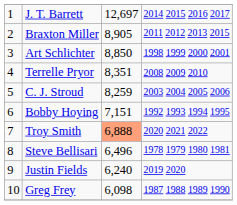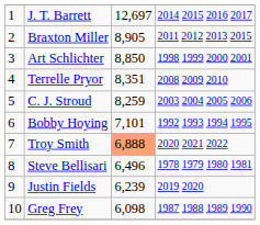 <table class="wikitable">
 <tr>
 </tr>
 <tr>
 <td>1</td>
 <td><a href='#'>J. T. Barrett</a></td>
 <td><abbr>12,697</abbr></td>
 <td style="font-size:80%;"><a href='#'>2014</a> <a href='#'>2015</a> <a href='#'>2016</a> <a href='#'>2017</a></td>
 </tr>
 <tr>
 <td>2</td>
 <td><a href='#'>Braxton Miller</a></td>
 <td><abbr>8,905</abbr></td>
 <td style="font-size:80%;"><a href='#'>2011</a> <a href='#'>2012</a> <a href='#'>2013</a> <a href='#'>2015</a></td>
 </tr>
 <tr>
 <td>3</td>
 <td><a href='#'>Art Schlichter</a></td>
 <td><abbr>8,850</abbr></td>
 <td style="font-size:80%;"><a href='#'>1998</a> <a href='#'>1999</a> <a href='#'>2000</a> <a href='#'>2001</a></td>
 </tr>
 <tr>
 <td>4</td>
 <td><a href='#'>Terrelle Pryor</a></td>
 <td><abbr>8,351</abbr></td>
 <td style="font-size:80%;"><a href='#'>2008</a> <a href='#'>2009</a> <a href='#'>2010</a></td>
 </tr>
 <tr>
 <td>5</td>
 <td><a href='#'>C. J. Stroud</a></td>
 <td><abbr>8,259</abbr></td>
 <td style="font-size:80%;"><a href='#'>2003</a> <a href='#'>2004</a> <a href='#'>2005</a> <a href='#'>2006</a></td>
 </tr>
 <tr>
 <td>6</td>
 <td><a href='#'>Bobby Hoying</a></td>
-<td><abbr>7,151</abbr></td>
+<td><abbr>7,101</abbr></td>
 <td style="font-size:80%;"><a href='#'>1992</a> <a href='#'>1993</a> <a href='#'>1994</a> <a href='#'>1995</a></td>
 </tr>
 <tr>
 <td>7</td>
 <td><a href='#'>Troy Smith</a></td>
 <td style="background: lightsalmon;"><abbr>6,888</abbr></td>
 <td style="font-size:80%;"><a href='#'>2020</a> <a href='#'>2021</a> <a href='#'>2022</a></td>
 </tr>
 <tr>
 <td>8</td>
 <td><a href='#'>Steve Bellisari</a></td>
 <td><abbr>6,496</abbr></td>
 <td style="font-size:80%;"><a href='#'>1978</a> <a href='#'>1979</a> <a href='#'>1980</a> <a href='#'>1981</a></td>
 </tr>
 <tr>
 <td>9</td>
 <td><a href='#'>Justin Fields</a></td>
-<td><abbr>6,240</abbr></td>
+<td><abbr>6,239</abbr></td>
 <td style="font-size:80%;"><a href='#'>2019</a> <a href='#'>2020</a></td>
 </tr>
 <tr>
 <td>10</td>
 <td><a href='#'>Greg Frey</a></td>
 <td><abbr>6,098</abbr></td>
 <td style="font-size:80%;"><a href='#'>1987</a> <a href='#'>1988</a> <a href='#'>1989</a> <a href='#'>1990</a></td>
 </tr>
 <tr>
 </tr>
 </table>
